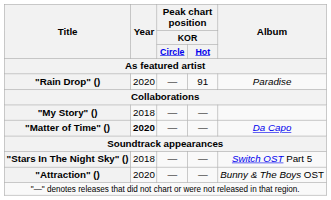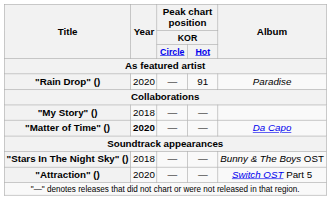 <table class="wikitable plainrowheaders" style="text-align:center;">
 <tr>
 <th scope="col" rowspan="3">Title</th>
 <th scope="col" rowspan="3">Year</th>
 <th scope="col" colspan="2">Peak chart position</th>
 <th scope="col" rowspan="3">Album</th>
 </tr>
 <tr>
 <th scope="col" colspan="2" style="width:3em;font-size:90%;">KOR</th>
 </tr>
 <tr>
 <th scope="col" style="width:3em;font-size:90%;"><a href='#'>Circle</a></th>
 <th scope="col" style="width:3em;font-size:90%;"><a href='#'>Hot</a><br></th>
 </tr>
 <tr>
 <th colspan="7">As featured artist</th>
 </tr>
 <tr>
 <th scope="row">"Rain Drop" ()<br></th>
 <td>2020</td>
 <td>—</td>
 <td>91</td>
 <td><em>Paradise</em></td>
 </tr>
 <tr>
 <th colspan="7">Collaborations</th>
 </tr>
 <tr>
 <th scope="row">"My Story" ()<br></th>
 <td>2018</td>
 <td>—</td>
 <td>—</td>
 <td></td>
 </tr>
 <tr>
 <th scope="row">"Matter of Time" ()<br></th>
 <td><strong>2020</strong></td>
 <td>—</td>
 <td>—</td>
 <td><em><a href='#'>Da Capo</a></em></td>
 </tr>
 <tr>
 <th colspan="7">Soundtrack appearances</th>
 </tr>
 <tr>
 <th scope="row">"Stars In The Night Sky" ()<br></th>
 <td>2018</td>
 <td>—</td>
 <td>—</td>
-<td><em><a href='#'>Switch OST</a></em> Part 5</td>
+<td><em>Bunny & The Boys</em> OST</td>
 </tr>
 <tr>
 <th scope="row">"Attraction" ()<br></th>
 <td>2020</td>
 <td>—</td>
 <td>—</td>
-<td><em>Bunny & The Boys</em> OST</td>
+<td><em><a href='#'>Switch OST</a></em> Part 5</td>
 </tr>
 <tr>
 <td colspan="7" style="font-size:10pt;">"—" denotes releases that did not chart or were not released in that region.</td>
 </tr>
 </table>
